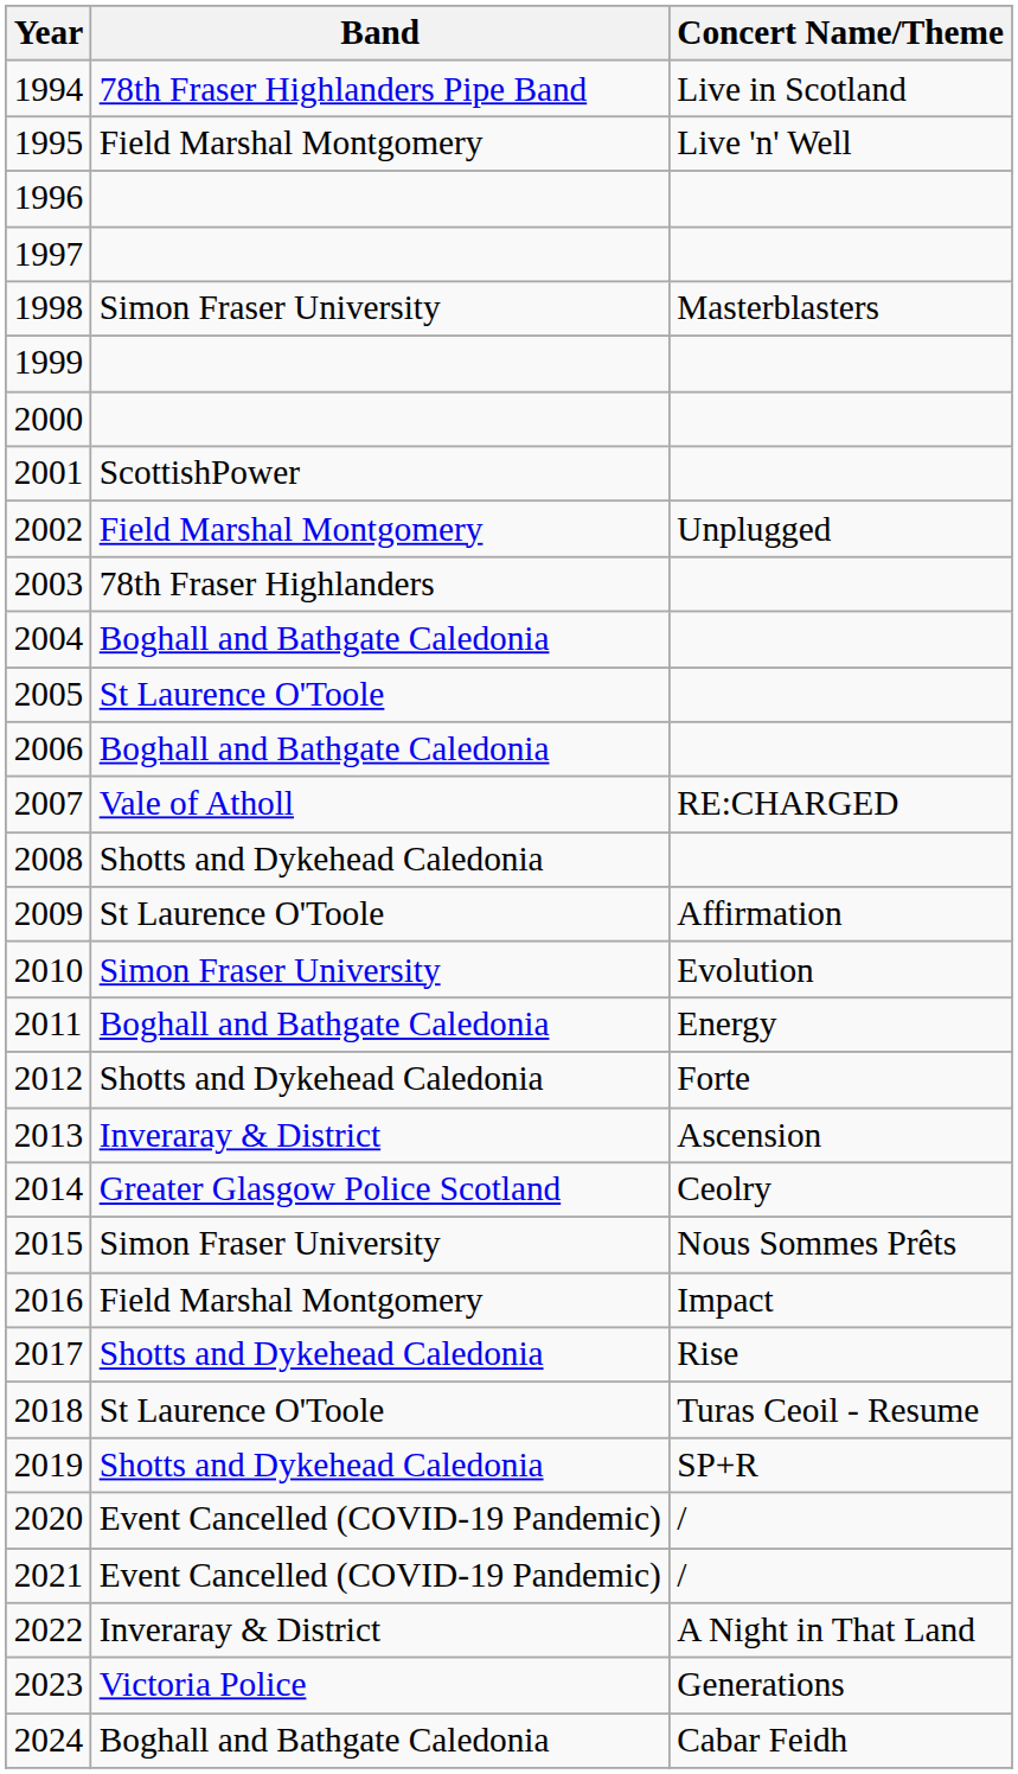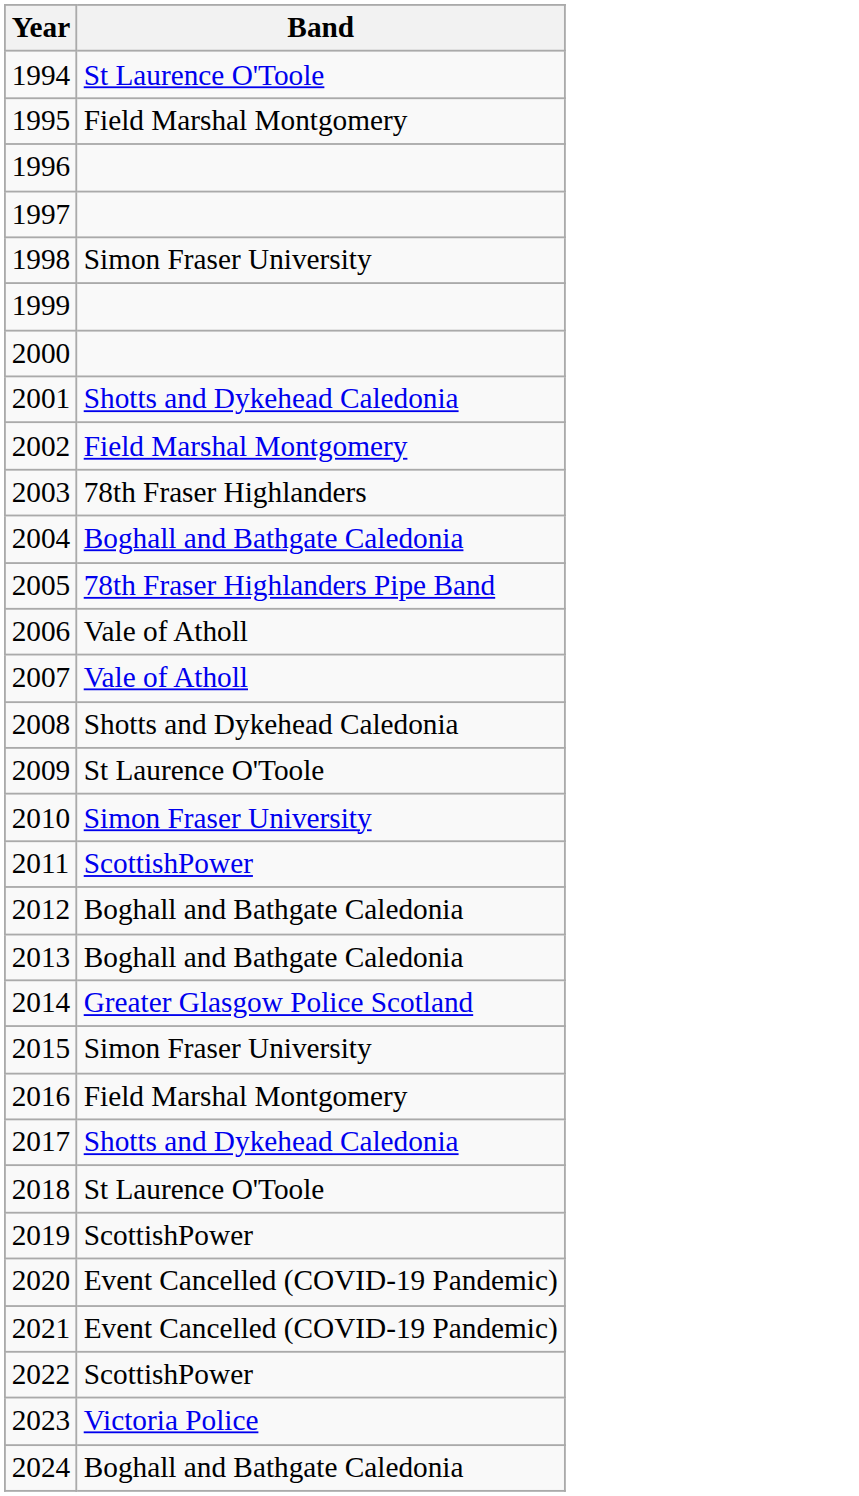 <table class="wikitable">
 <tr>
 <th>Year</th>
 <th>Band</th>
-<th>Concert Name/Theme</th>
 </tr>
 <tr>
 <td>1994</td>
-<td><a href='#'>78th Fraser Highlanders Pipe Band</a></td>
-<td>Live in Scotland</td>
+<td><a href='#'>St Laurence O'Toole</a>      </td>
 </tr>
 <tr>
 <td>1995</td>
 <td>Field Marshal Montgomery</td>
-<td>Live 'n' Well</td>
 </tr>
 <tr>
 <td>1996</td>
-<td></td>
 <td></td>
 </tr>
 <tr>
 <td>1997</td>
 <td></td>
-<td></td>
 </tr>
 <tr>
 <td>1998</td>
 <td>Simon Fraser University</td>
-<td>Masterblasters</td>
 </tr>
 <tr>
 <td>1999</td>
-<td></td>
 <td></td>
 </tr>
 <tr>
 <td>2000</td>
 <td></td>
-<td></td>
 </tr>
 <tr>
 <td>2001</td>
-<td>ScottishPower</td>
-<td></td>
+<td><a href='#'>Shotts and Dykehead Caledonia</a>       </td>
 </tr>
 <tr>
 <td>2002</td>
 <td><a href='#'>Field Marshal Montgomery</a></td>
-<td>Unplugged</td>
 </tr>
 <tr>
 <td>2003</td>
 <td>78th Fraser Highlanders</td>
-<td></td>
 </tr>
 <tr>
 <td>2004</td>
 <td><a href='#'>Boghall and Bathgate Caledonia</a>      </td>
-<td></td>
 </tr>
 <tr>
 <td>2005</td>
-<td><a href='#'>St Laurence O'Toole</a>      </td>
-<td></td>
+<td><a href='#'>78th Fraser Highlanders Pipe Band</a></td>
 </tr>
 <tr>
 <td>2006</td>
-<td><a href='#'>Boghall and Bathgate Caledonia</a>      </td>
-<td></td>
+<td>Vale of Atholl</td>
 </tr>
 <tr>
 <td>2007</td>
 <td><a href='#'>Vale of Atholl</a></td>
-<td>RE:CHARGED</td>
 </tr>
 <tr>
 <td>2008</td>
 <td>Shotts and Dykehead Caledonia</td>
-<td></td>
 </tr>
 <tr>
 <td>2009</td>
 <td>St Laurence O'Toole</td>
-<td>Affirmation</td>
 </tr>
 <tr>
 <td>2010</td>
 <td><a href='#'>Simon Fraser University</a></td>
-<td>Evolution</td>
 </tr>
 <tr>
 <td>2011</td>
-<td><a href='#'>Boghall and Bathgate Caledonia</a>      </td>
-<td>Energy</td>
+<td><a href='#'>ScottishPower</a></td>
 </tr>
 <tr>
 <td>2012</td>
-<td>Shotts and Dykehead Caledonia</td>
-<td>Forte</td>
+<td>Boghall and Bathgate Caledonia</td>
 </tr>
 <tr>
 <td>2013</td>
-<td><a href='#'>Inveraray & District</a></td>
-<td>Ascension</td>
+<td>Boghall and Bathgate Caledonia</td>
 </tr>
 <tr>
 <td>2014</td>
 <td><a href='#'>Greater Glasgow Police Scotland</a></td>
-<td>Ceolry</td>
 </tr>
 <tr>
 <td>2015</td>
 <td>Simon Fraser University</td>
-<td>Nous Sommes Prêts</td>
 </tr>
 <tr>
 <td>2016</td>
 <td>Field Marshal Montgomery</td>
-<td>Impact</td>
 </tr>
 <tr>
 <td>2017</td>
 <td><a href='#'>Shotts and Dykehead Caledonia</a></td>
-<td>Rise</td>
 </tr>
 <tr>
 <td>2018</td>
 <td>St Laurence O'Toole</td>
-<td>Turas Ceoil - Resume</td>
 </tr>
 <tr>
 <td>2019</td>
-<td><a href='#'>Shotts and Dykehead Caledonia</a>       </td>
-<td>SP+R</td>
+<td>ScottishPower</td>
 </tr>
 <tr>
 <td>2020</td>
 <td>Event Cancelled (COVID-19 Pandemic)</td>
-<td>/</td>
 </tr>
 <tr>
 <td>2021</td>
 <td>Event Cancelled (COVID-19 Pandemic)</td>
-<td>/</td>
 </tr>
 <tr>
 <td>2022</td>
-<td>Inveraray & District</td>
-<td>A Night in That Land</td>
+<td>ScottishPower</td>
 </tr>
 <tr>
 <td>2023</td>
 <td><a href='#'>Victoria Police</a></td>
-<td>Generations</td>
 </tr>
 <tr>
 <td>2024</td>
 <td>Boghall and Bathgate Caledonia</td>
-<td>Cabar Feidh</td>
 </tr>
 </table>
